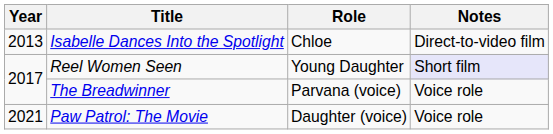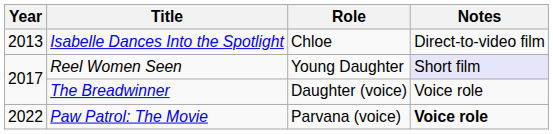 <table class="wikitable sortable">
 <tr>
 <th>Year</th>
 <th>Title</th>
 <th>Role</th>
 <th>Notes</th>
 </tr>
 <tr>
 <td>2013</td>
 <td><em><a href='#'>Isabelle Dances Into the Spotlight</a></em></td>
 <td>Chloe</td>
 <td>Direct-to-video film</td>
 </tr>
 <tr>
 <td rowspan="2">2017</td>
 <td><em>Reel Women Seen</em></td>
 <td>Young Daughter</td>
 <td style="background: lavender;">Short film</td>
 </tr>
 <tr>
 <td data-sort-value="Breadwinner, The"><em><a href='#'>The Breadwinner</a></em></td>
-<td>Parvana (voice)</td>
+<td>Daughter (voice)</td>
 <td>Voice role</td>
 </tr>
 <tr>
-<td>2021</td>
+<td>2022</td>
 <td><em><a href='#'>Paw Patrol: The Movie</a></em></td>
-<td>Daughter (voice)</td>
-<td>Voice role</td>
+<td>Parvana (voice)</td>
+<td><strong>Voice role</strong></td>
 </tr>
 </table>
